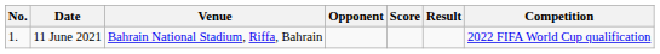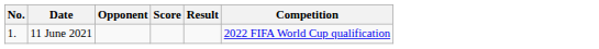 <table class="wikitable" style="font-size:90%">
 <tr>
 <th>No.</th>
 <th>Date</th>
-<th>Venue</th>
 <th>Opponent</th>
 <th>Score</th>
 <th>Result</th>
 <th>Competition</th>
 </tr>
 <tr>
 <td>1.</td>
 <td>11 June 2021</td>
-<td><a href='#'>Bahrain National Stadium</a>, <a href='#'>Riffa</a>, Bahrain</td>
 <td></td>
 <td></td>
 <td></td>
 <td><a href='#'>2022 FIFA World Cup qualification</a></td>
 </tr>
 </table>
